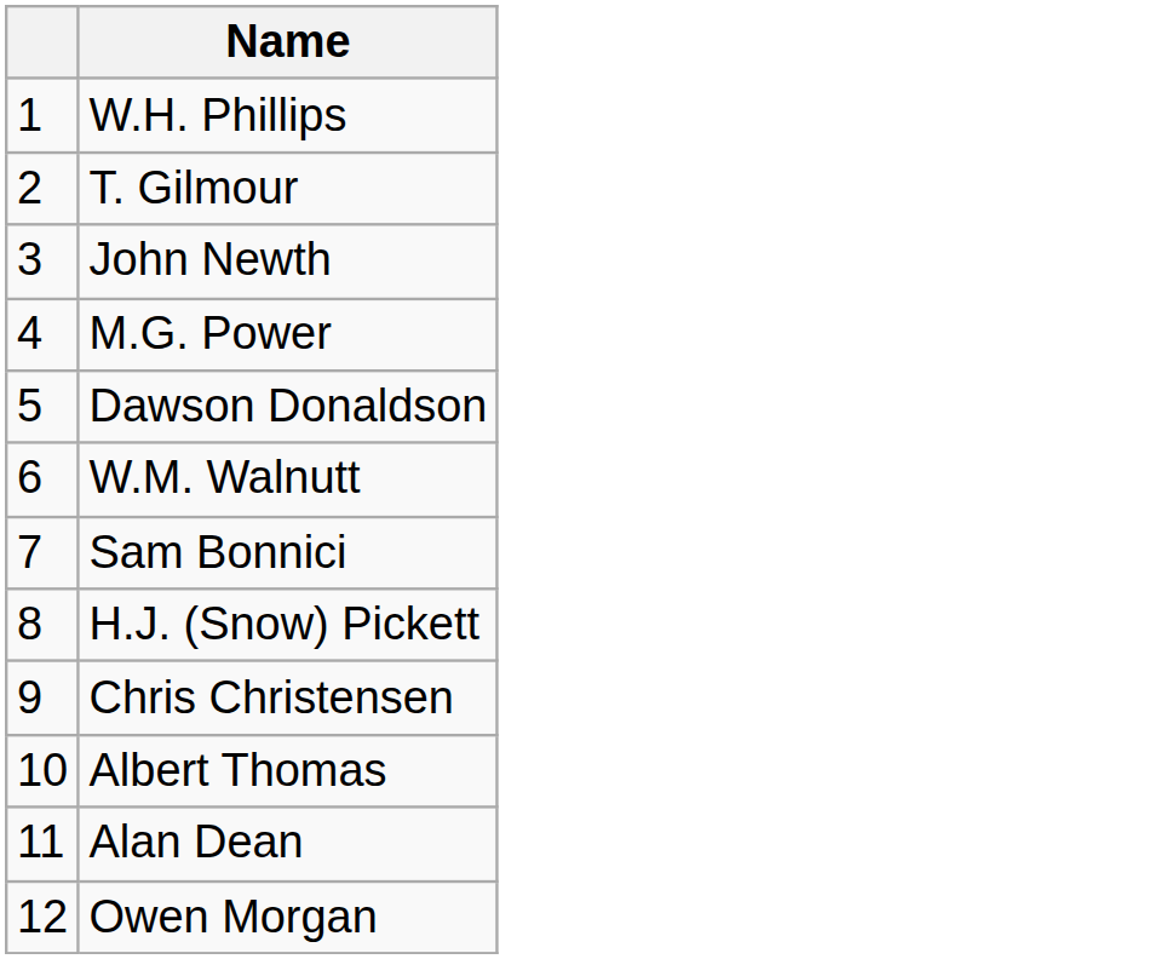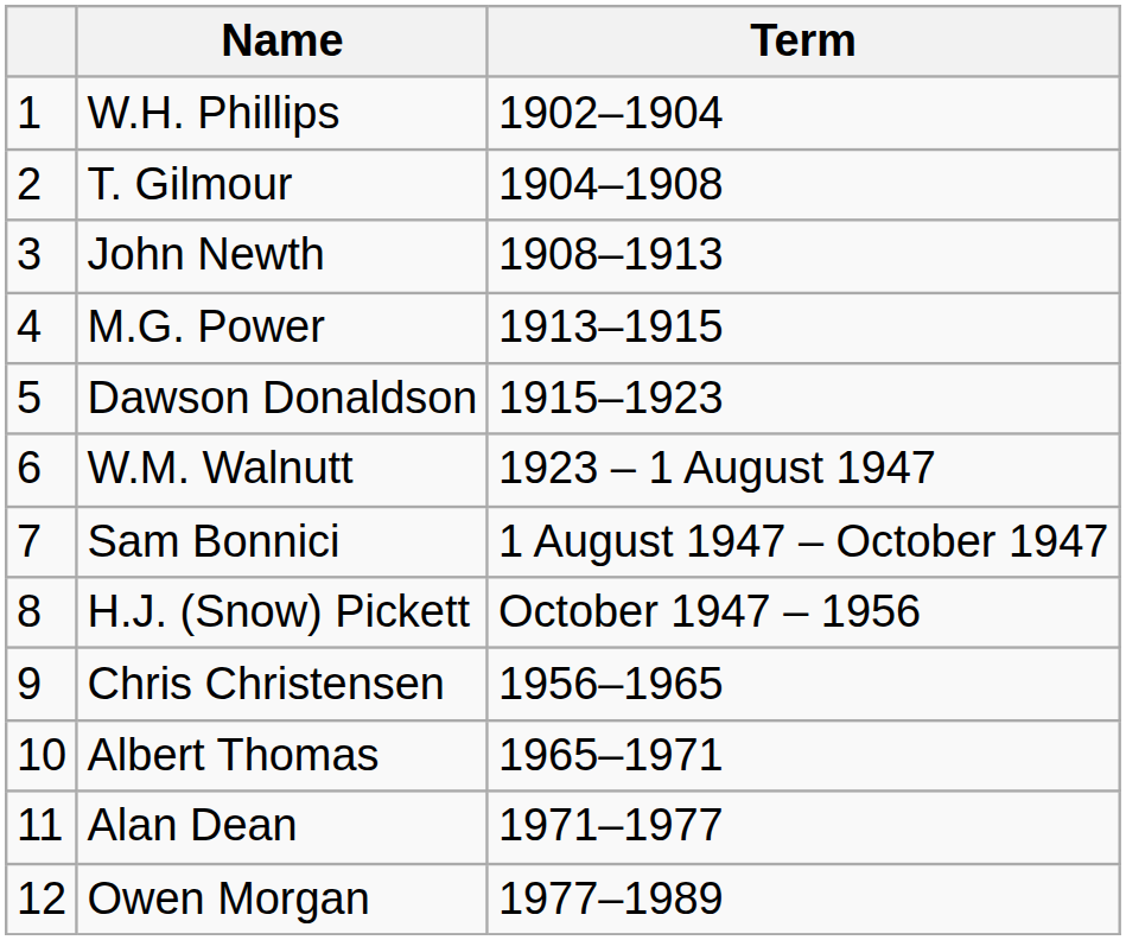 <table class="wikitable">
 <tr>
 <th></th>
 <th>Name</th>
+<th>Term</th>
 </tr>
 <tr>
 <td>1</td>
 <td>W.H. Phillips</td>
+<td>1902–1904</td>
 </tr>
 <tr>
 <td>2</td>
 <td>T. Gilmour</td>
+<td>1904–1908</td>
 </tr>
 <tr>
 <td>3</td>
 <td>John Newth</td>
+<td>1908–1913</td>
 </tr>
 <tr>
 <td>4</td>
 <td>M.G. Power</td>
+<td>1913–1915</td>
 </tr>
 <tr>
 <td>5</td>
 <td>Dawson Donaldson</td>
+<td>1915–1923</td>
 </tr>
 <tr>
 <td>6</td>
 <td>W.M. Walnutt</td>
+<td>1923 – 1 August 1947</td>
 </tr>
 <tr>
 <td>7</td>
 <td>Sam Bonnici</td>
+<td>1 August 1947 – October 1947</td>
 </tr>
 <tr>
 <td>8</td>
 <td>H.J. (Snow) Pickett</td>
+<td>October 1947 – 1956</td>
 </tr>
 <tr>
 <td>9</td>
 <td>Chris Christensen</td>
+<td>1956–1965</td>
 </tr>
 <tr>
 <td>10</td>
 <td>Albert Thomas</td>
+<td>1965–1971</td>
 </tr>
 <tr>
 <td>11</td>
 <td>Alan Dean</td>
+<td>1971–1977</td>
 </tr>
 <tr>
 <td>12</td>
 <td>Owen Morgan </td>
+<td>1977–1989</td>
 </tr>
 </table>
